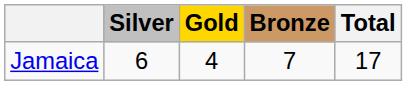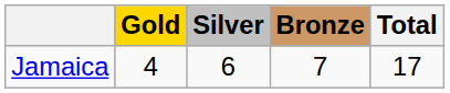 <table class="wikitable">
 <tr>
 <th></th>
+<th style="background-color:gold">Gold</th>
 <th style="background-color:silver">Silver</th>
-<th style="background-color:gold">Gold</th>
 <th style="background-color:#CC9966">Bronze</th>
 <th>Total</th>
 </tr>
 <tr align="center">
 <td> <a href='#'>Jamaica</a></td>
+<td>4</td>
 <td>6</td>
-<td>4</td>
 <td>7</td>
 <td>17</td>
 </tr>
 </table>
